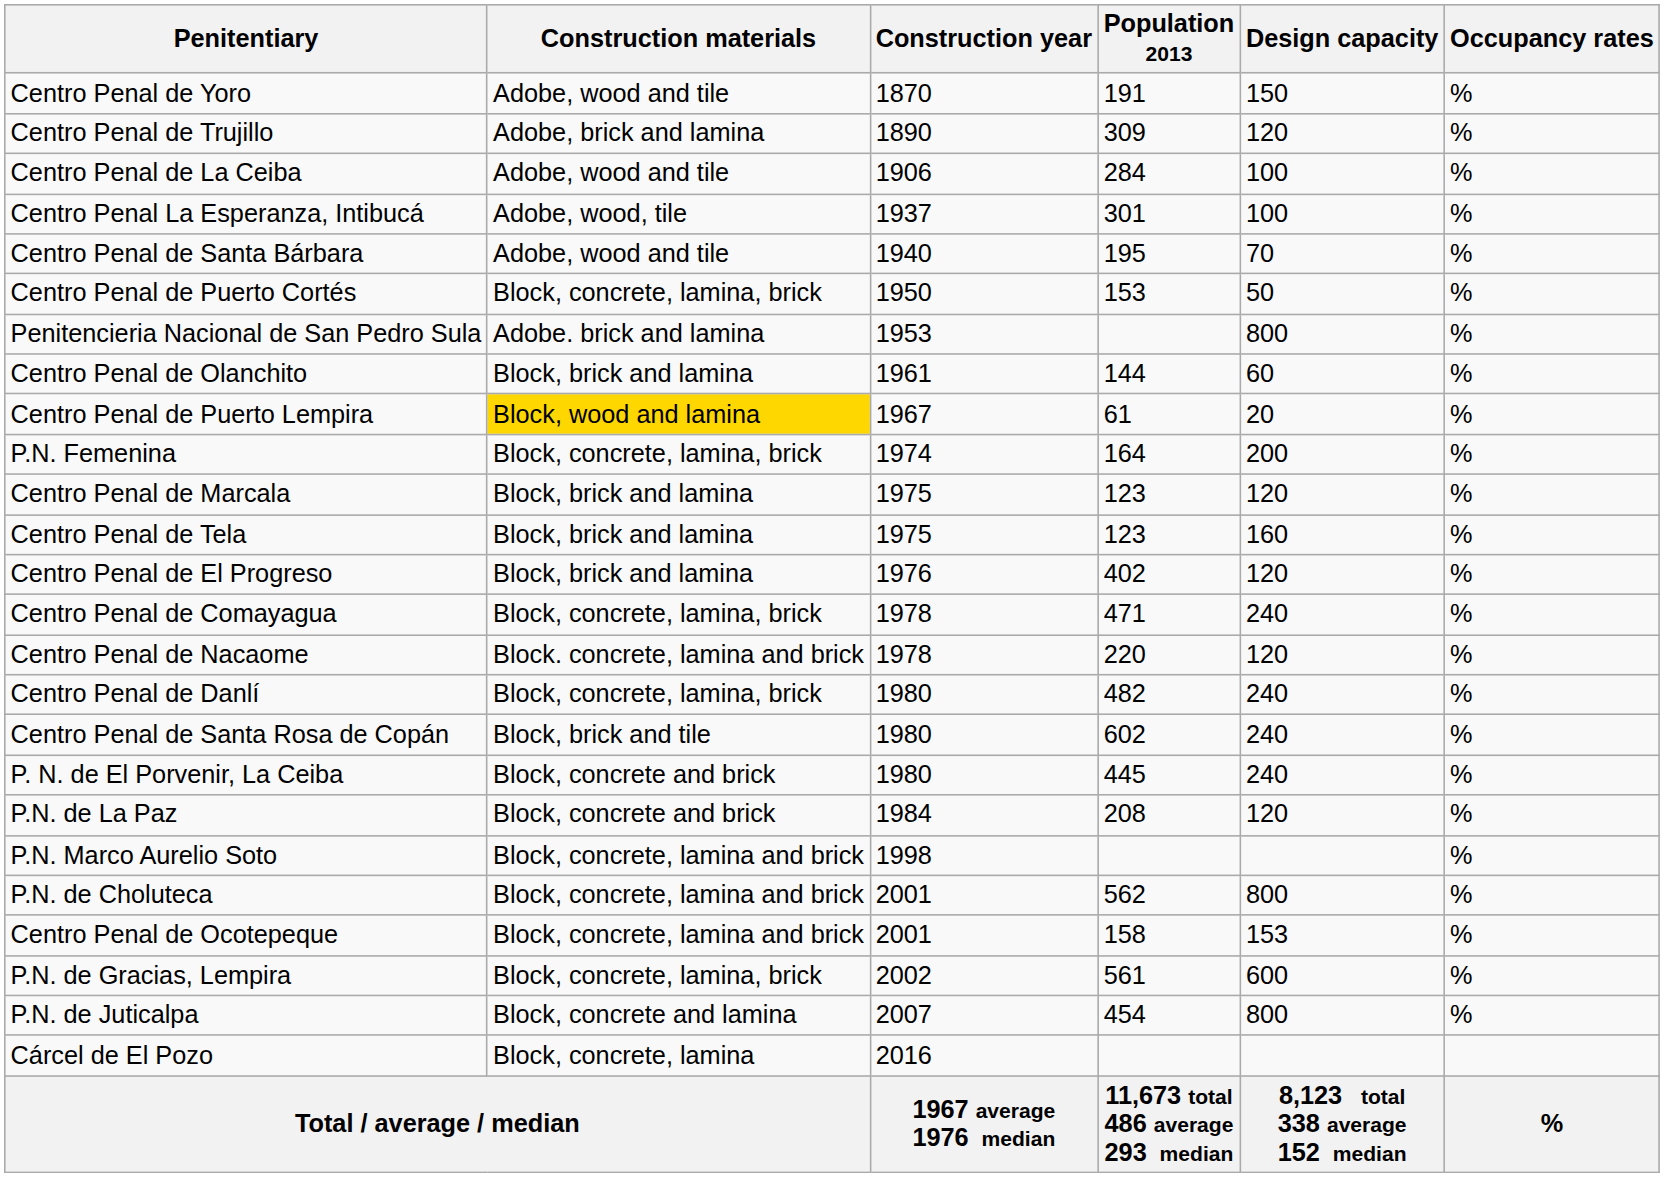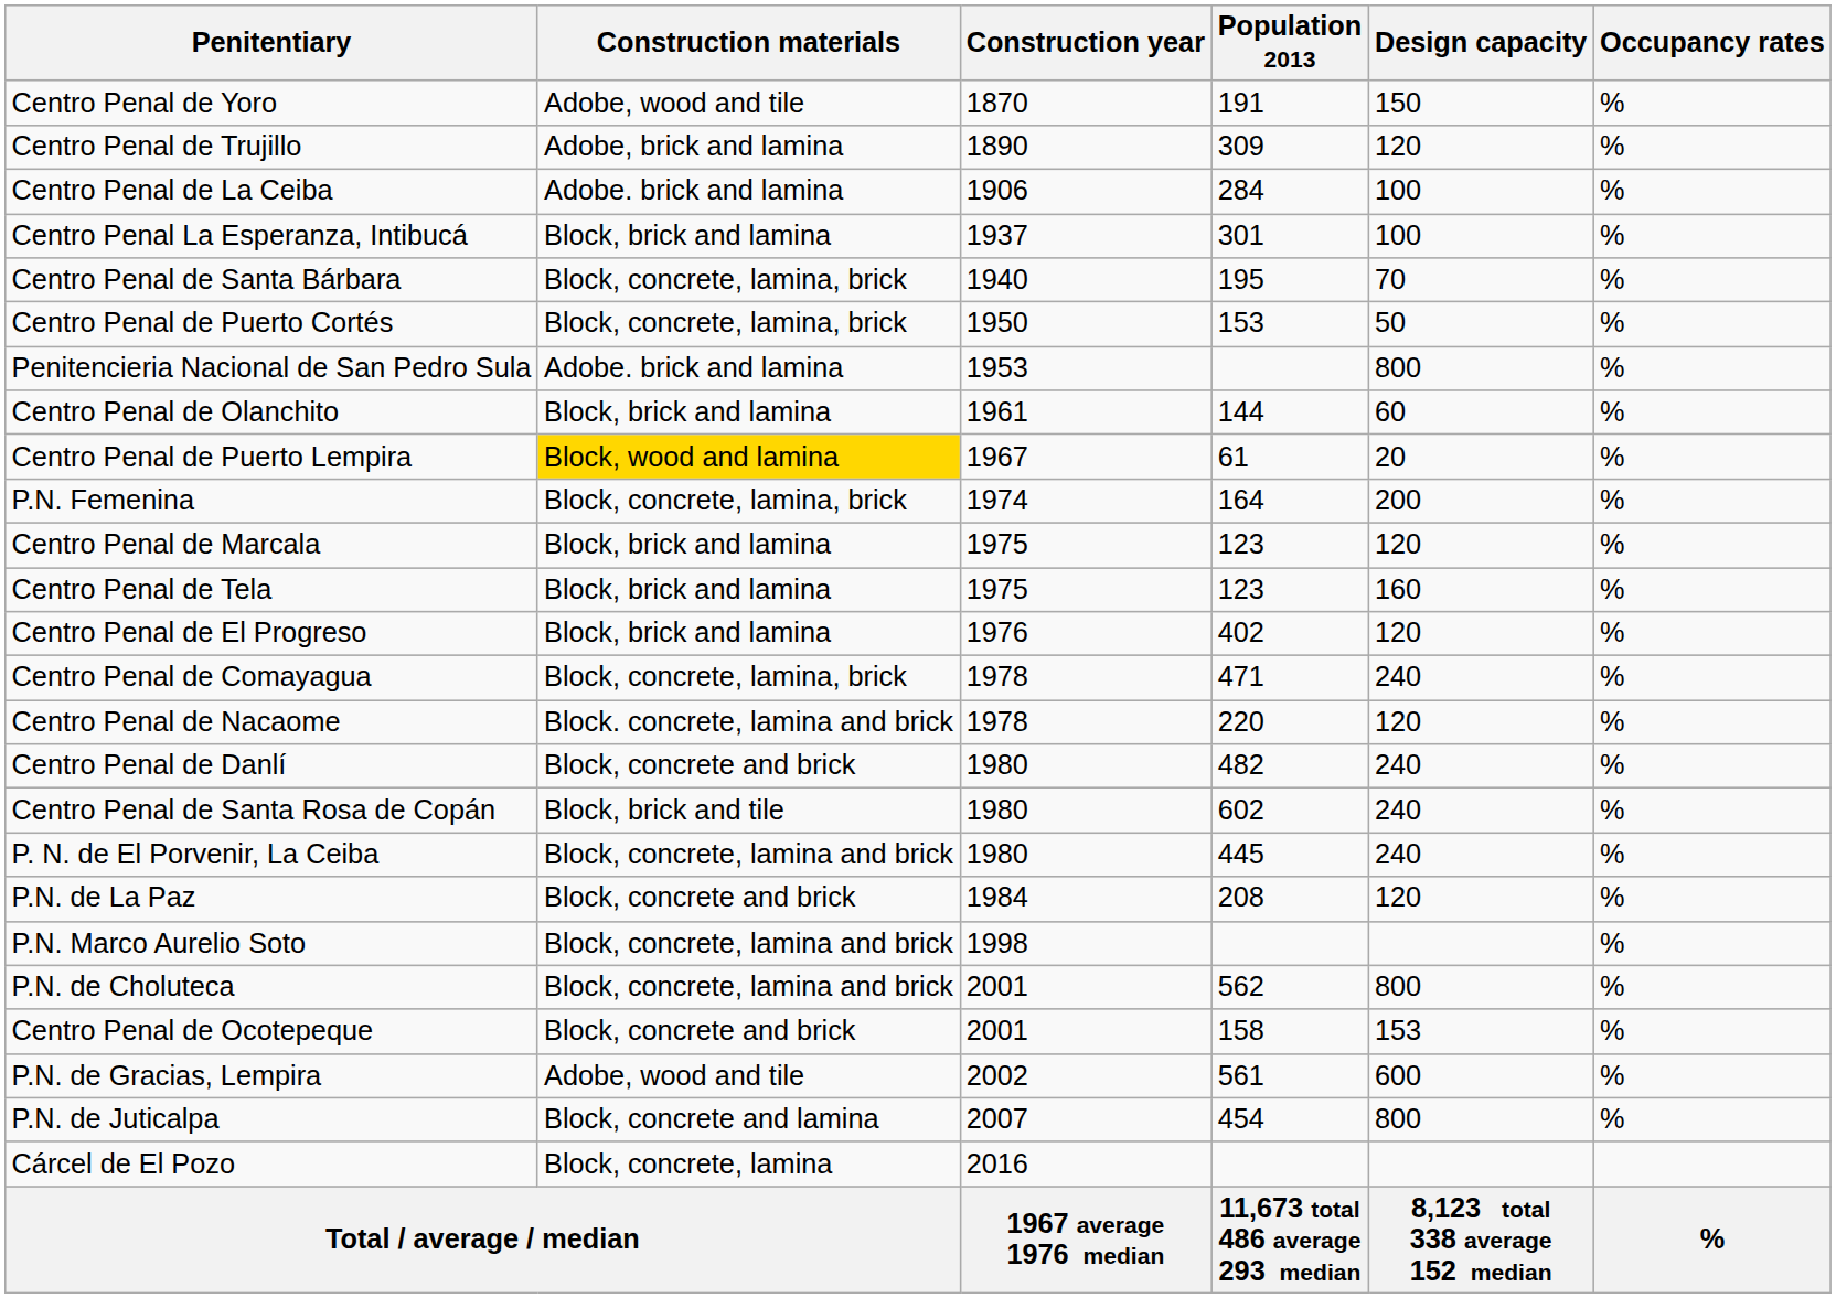 <table class="wikitable sortable">
 <tr>
 <th>Penitentiary</th>
 <th>Construction materials</th>
 <th>Construction year</th>
 <th>Population<br><small>2013</small></th>
 <th>Design capacity</th>
 <th>Occupancy rates</th>
 </tr>
 <tr>
 <td>Centro Penal de Yoro</td>
 <td>Adobe, wood and tile</td>
 <td>1870</td>
 <td>191</td>
 <td>150</td>
 <td>%</td>
 </tr>
 <tr>
 <td>Centro Penal de Trujillo</td>
 <td>Adobe, brick and lamina</td>
 <td>1890</td>
 <td>309</td>
 <td>120</td>
 <td>%</td>
 </tr>
 <tr>
 <td>Centro Penal de La Ceiba</td>
-<td>Adobe, wood and tile</td>
+<td>Adobe. brick and lamina</td>
 <td>1906</td>
 <td>284</td>
 <td>100</td>
 <td>%</td>
 </tr>
 <tr>
 <td>Centro Penal La Esperanza, Intibucá</td>
-<td>Adobe, wood, tile</td>
+<td>Block, brick and lamina</td>
 <td>1937</td>
 <td>301</td>
 <td>100</td>
 <td>%</td>
 </tr>
 <tr>
 <td>Centro Penal de Santa Bárbara</td>
-<td>Adobe, wood and tile</td>
+<td>Block, concrete, lamina, brick</td>
 <td>1940</td>
 <td>195</td>
 <td>70</td>
 <td>%</td>
 </tr>
 <tr>
 <td>Centro Penal de Puerto Cortés</td>
 <td>Block, concrete, lamina, brick</td>
 <td>1950</td>
 <td>153</td>
 <td>50</td>
 <td>%</td>
 </tr>
 <tr>
 <td>Penitencieria Nacional de San Pedro Sula</td>
 <td>Adobe. brick and lamina</td>
 <td>1953</td>
 <td></td>
 <td>800</td>
 <td>%</td>
 </tr>
 <tr>
 <td>Centro Penal de Olanchito</td>
 <td>Block, brick and lamina</td>
 <td>1961</td>
 <td>144</td>
 <td>60</td>
 <td>%</td>
 </tr>
 <tr>
 <td>Centro Penal de Puerto Lempira</td>
 <td style="background: gold;">Block, wood and lamina</td>
 <td>1967</td>
 <td>61</td>
 <td>20</td>
 <td>%</td>
 </tr>
 <tr>
 <td>P.N. Femenina</td>
 <td>Block, concrete, lamina, brick</td>
 <td>1974</td>
 <td>164</td>
 <td>200</td>
 <td>%</td>
 </tr>
 <tr>
 <td>Centro Penal de Marcala</td>
 <td>Block, brick and lamina</td>
 <td>1975</td>
 <td>123</td>
 <td>120</td>
 <td>%</td>
 </tr>
 <tr>
 <td>Centro Penal de Tela</td>
 <td>Block, brick and lamina</td>
 <td>1975</td>
 <td>123</td>
 <td>160</td>
 <td>%</td>
 </tr>
 <tr>
 <td>Centro Penal de El Progreso</td>
 <td>Block, brick and lamina</td>
 <td>1976</td>
 <td>402</td>
 <td>120</td>
 <td>%</td>
 </tr>
 <tr>
 <td>Centro Penal de Comayagua</td>
 <td>Block, concrete, lamina, brick</td>
 <td>1978</td>
 <td>471</td>
 <td>240</td>
 <td>%</td>
 </tr>
 <tr>
 <td>Centro Penal de Nacaome</td>
 <td>Block. concrete, lamina and brick</td>
 <td>1978</td>
 <td>220</td>
 <td>120</td>
 <td>%</td>
 </tr>
 <tr>
 <td>Centro Penal de Danlí</td>
-<td>Block, concrete, lamina, brick</td>
+<td>Block, concrete and brick</td>
 <td>1980</td>
 <td>482</td>
 <td>240</td>
 <td>%</td>
 </tr>
 <tr>
 <td>Centro Penal de Santa Rosa de Copán</td>
 <td>Block, brick and tile</td>
 <td>1980</td>
 <td>602</td>
 <td>240</td>
 <td>%</td>
 </tr>
 <tr>
 <td>P. N. de El Porvenir, La Ceiba</td>
-<td>Block, concrete and brick</td>
+<td>Block, concrete, lamina and brick</td>
 <td>1980</td>
 <td>445</td>
 <td>240</td>
 <td>%</td>
 </tr>
 <tr>
 <td>P.N. de La Paz</td>
 <td>Block, concrete and brick</td>
 <td>1984</td>
 <td>208</td>
 <td>120</td>
 <td>%</td>
 </tr>
 <tr>
 <td>P.N. Marco Aurelio Soto</td>
 <td>Block, concrete, lamina and brick</td>
 <td>1998</td>
 <td></td>
 <td></td>
 <td>%</td>
 </tr>
 <tr>
 <td>P.N. de Choluteca</td>
 <td>Block, concrete, lamina and brick</td>
 <td>2001</td>
 <td>562</td>
 <td>800</td>
 <td>%</td>
 </tr>
 <tr>
 <td>Centro Penal de Ocotepeque</td>
-<td>Block, concrete, lamina and brick</td>
+<td>Block, concrete and brick</td>
 <td>2001</td>
 <td>158</td>
 <td>153</td>
 <td>%</td>
 </tr>
 <tr>
 <td>P.N. de Gracias, Lempira</td>
-<td>Block, concrete, lamina, brick</td>
+<td>Adobe, wood and tile</td>
 <td>2002</td>
 <td>561</td>
 <td>600</td>
 <td>%</td>
 </tr>
 <tr>
 <td>P.N. de Juticalpa</td>
 <td>Block, concrete and lamina</td>
 <td>2007</td>
 <td>454</td>
 <td>800</td>
 <td>%</td>
 </tr>
 <tr>
 <td>Cárcel de El Pozo</td>
 <td>Block, concrete, lamina</td>
 <td>2016</td>
 <td></td>
 <td></td>
 <td></td>
 </tr>
 <tr>
 <th colspan="2">Total / average / median</th>
 <th>1967 <small>average</small><br>1976 <small> median</small></th>
 <th>11,673 <small>total</small><br>486 <small>average</small><br>293 <small> median</small></th>
 <th>8,123 <small>  total</small><br>338 <small>average</small><br>152 <small> median</small></th>
 <th>%</th>
 </tr>
 </table>
